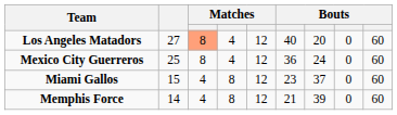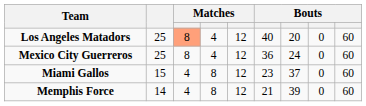 <table class="wikitable sortable" style="text-align: center">
 <tr>
 <th style="width:190px;" rowspan="2">Team</th>
 <th style="width:30px;" rowspan="2"></th>
 <th style="width:30px;" colspan="3">Matches</th>
 <th style="width:30px;" colspan="4">Bouts</th>
 </tr>
 <tr>
 <th style="width:30px;"></th>
 <th style="width:30px;"></th>
 <th style="width:30px;"></th>
 <th style="width:30px;"></th>
 <th style="width:30px;"></th>
 <th style="width:30px;"></th>
 <th style="width:30px;"></th>
 </tr>
 <tr>
 <td> <strong>Los Angeles Matadors</strong></td>
-<td>27</td>
+<td>25</td>
 <td style="background: lightsalmon;">8</td>
 <td>4</td>
 <td>12</td>
 <td>40</td>
 <td>20</td>
 <td>0</td>
 <td>60</td>
 </tr>
 <tr>
 <td> <strong>Mexico City Guerreros</strong></td>
 <td>25</td>
 <td>8</td>
 <td>4</td>
 <td>12</td>
 <td>36</td>
 <td>24</td>
 <td>0</td>
 <td>60</td>
 </tr>
 <tr>
 <td> <strong>Miami Gallos</strong></td>
 <td>15</td>
 <td>4</td>
 <td>8</td>
 <td>12</td>
 <td>23</td>
 <td>37</td>
 <td>0</td>
 <td>60</td>
 </tr>
 <tr>
 <td> <strong>Memphis Force</strong></td>
 <td>14</td>
 <td>4</td>
 <td>8</td>
 <td>12</td>
 <td>21</td>
 <td>39</td>
 <td>0</td>
 <td>60</td>
 </tr>
 </table>
